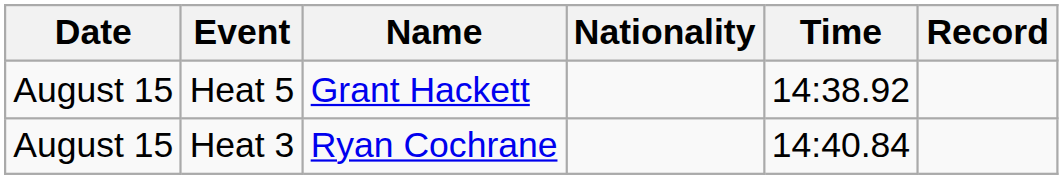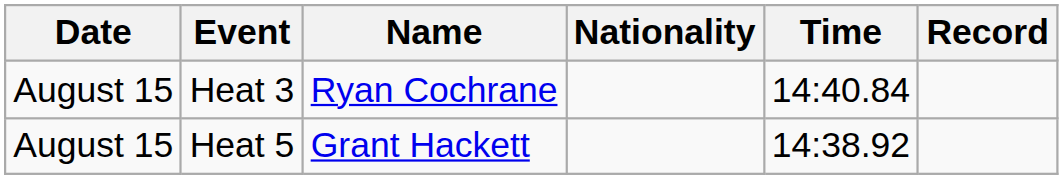 <table class=wikitable style=text-align:center>
 <tr>
 <th>Date</th>
 <th>Event</th>
 <th>Name</th>
 <th>Nationality</th>
 <th>Time</th>
 <th>Record</th>
 </tr>
 <tr>
 <td>August 15</td>
+<td>Heat 3</td>
+<td align=left><a href='#'>Ryan Cochrane</a></td>
+<td align=left></td>
+<td>14:40.84</td>
+<td align=center></td>
+</tr>
+<tr>
+<td>August 15</td>
 <td>Heat 5</td>
 <td align=left><a href='#'>Grant Hackett</a></td>
 <td align=left></td>
 <td>14:38.92</td>
 <td align=center></td>
 </tr>
-<tr>
-<td>August 15</td>
-<td>Heat 3</td>
-<td align=left><a href='#'>Ryan Cochrane</a></td>
-<td align=left></td>
-<td>14:40.84</td>
-<td align=center></td>
-</tr>
 </table>
